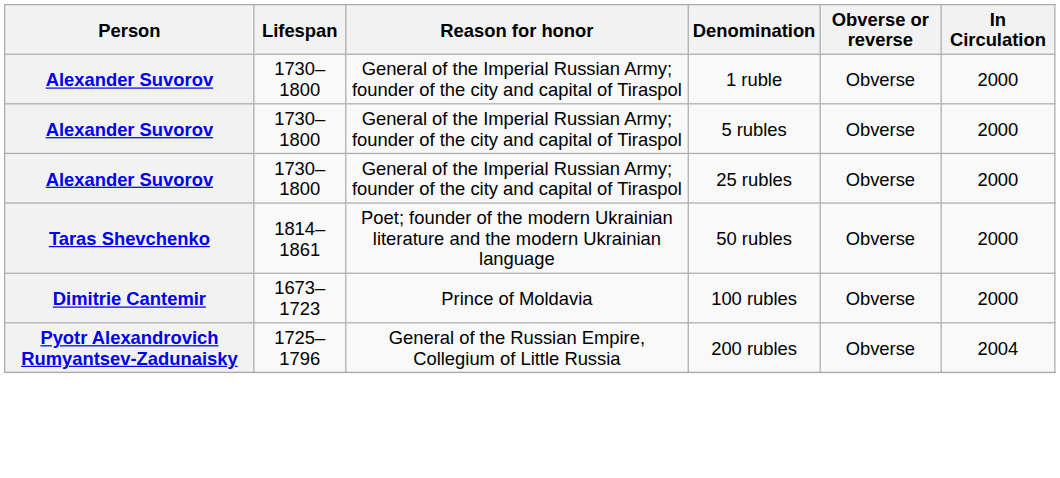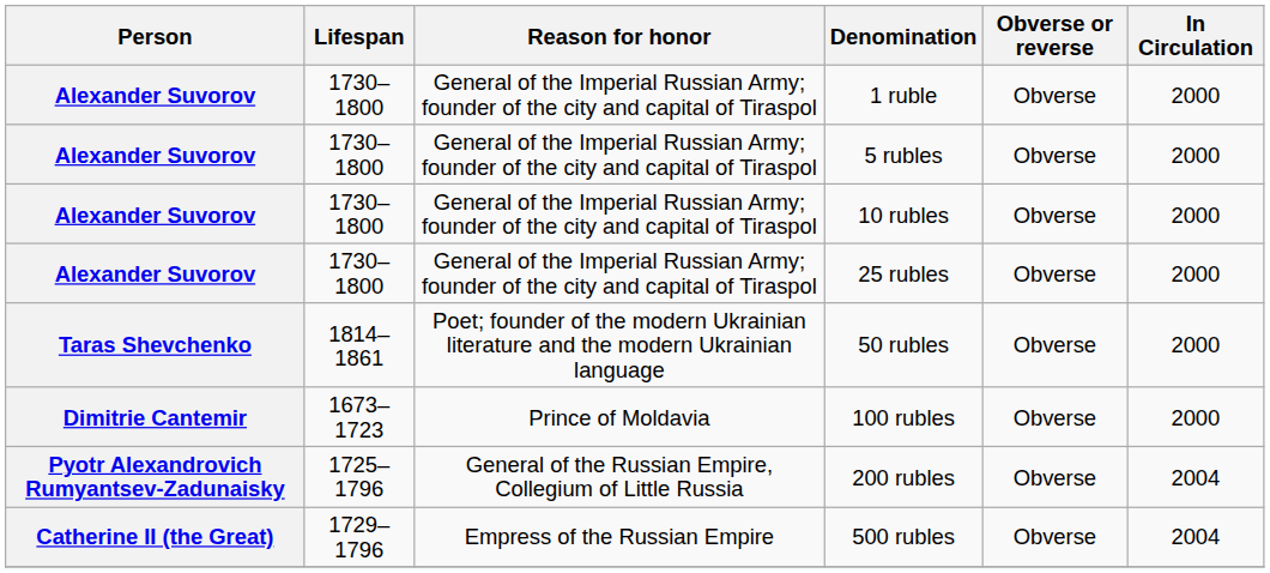 <table class="wikitable" style="font-size: 95%; text-align:center;">
 <tr>
 <th>Person</th>
 <th>Lifespan</th>
 <th>Reason for honor</th>
 <th>Denomination</th>
 <th>Obverse or reverse</th>
 <th>In Circulation</th>
 </tr>
 <tr>
 <th><a href='#'>Alexander Suvorov</a></th>
 <td>1730–1800</td>
 <td>General of the Imperial Russian Army; founder of the city and capital of Tiraspol</td>
 <td>1 ruble</td>
 <td>Obverse</td>
 <td>2000</td>
 </tr>
 <tr>
 <th><a href='#'>Alexander Suvorov</a></th>
 <td>1730–1800</td>
 <td>General of the Imperial Russian Army; founder of the city and capital of Tiraspol</td>
 <td>5 rubles</td>
+<td>Obverse</td>
+<td>2000</td>
+</tr>
+<tr>
+<th><a href='#'>Alexander Suvorov</a></th>
+<td>1730–1800</td>
+<td>General of the Imperial Russian Army; founder of the city and capital of Tiraspol</td>
+<td>10 rubles</td>
 <td>Obverse</td>
 <td>2000</td>
 </tr>
 <tr>
 <th><a href='#'>Alexander Suvorov</a></th>
 <td>1730–1800</td>
 <td>General of the Imperial Russian Army; founder of the city and capital of Tiraspol</td>
 <td>25 rubles</td>
 <td>Obverse</td>
 <td>2000</td>
 </tr>
 <tr>
 <th><a href='#'>Taras Shevchenko</a></th>
 <td>1814–1861</td>
 <td>Poet; founder of the modern Ukrainian literature and the modern Ukrainian language</td>
 <td>50 rubles</td>
 <td>Obverse</td>
 <td>2000</td>
 </tr>
 <tr>
 <th><a href='#'>Dimitrie Cantemir</a></th>
 <td>1673–1723</td>
 <td>Prince of Moldavia</td>
 <td>100 rubles</td>
 <td>Obverse</td>
 <td>2000</td>
 </tr>
 <tr>
 <th><a href='#'>Pyotr Alexandrovich Rumyantsev-Zadunaisky</a></th>
 <td>1725–1796</td>
 <td>General of the Russian Empire, Collegium of Little Russia</td>
 <td>200 rubles</td>
 <td>Obverse</td>
 <td>2004</td>
 </tr>
 <tr>
+<th><a href='#'>Catherine II (the Great)</a></th>
+<td>1729–1796</td>
+<td>Empress of the Russian Empire</td>
+<td>500 rubles</td>
+<td>Obverse</td>
+<td>2004</td>
+</tr>
+<tr>
 </tr>
 </table>
